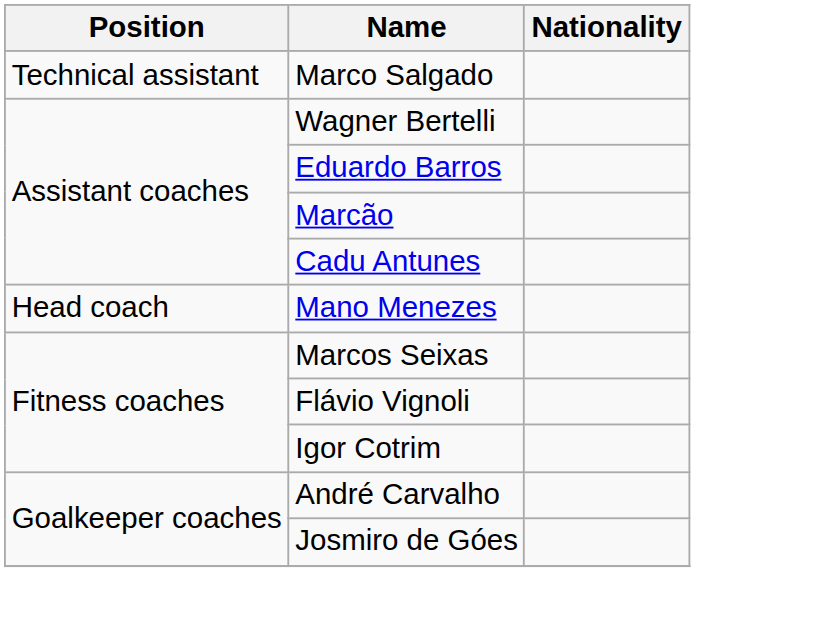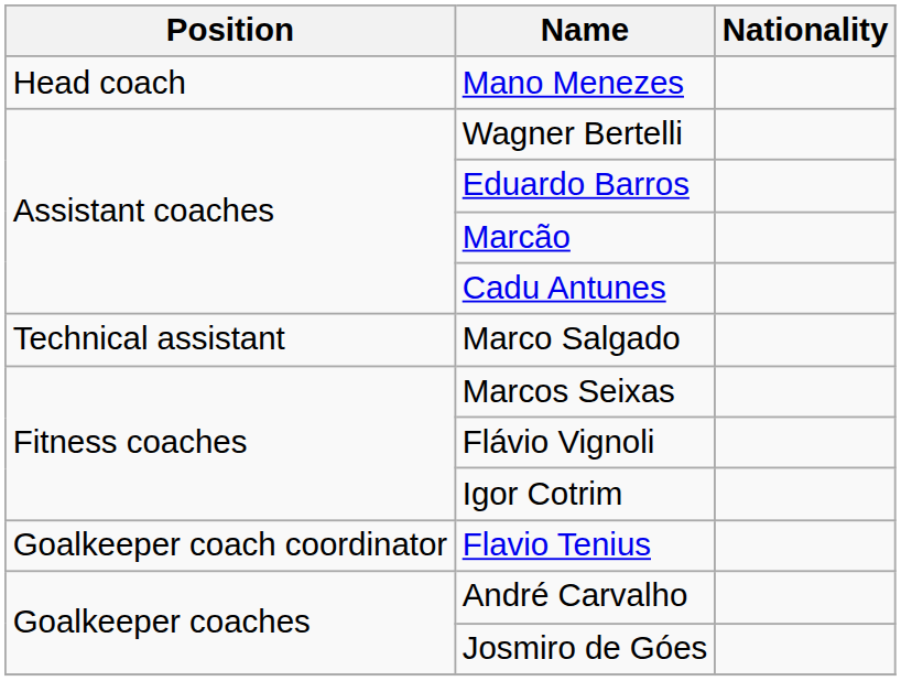 <table class="wikitable">
 <tr>
 <th>Position</th>
 <th>Name</th>
 <th>Nationality</th>
 </tr>
 <tr>
-<td>Technical assistant</td>
-<td>Marco Salgado</td>
+<td>Head coach</td>
+<td><a href='#'>Mano Menezes</a></td>
 <td></td>
 </tr>
 <tr>
 <td rowspan=4>Assistant coaches</td>
 <td>Wagner Bertelli</td>
 <td></td>
 </tr>
 <tr>
 <td><a href='#'>Eduardo Barros</a></td>
 <td></td>
 </tr>
 <tr>
 <td><a href='#'>Marcão</a></td>
 <td></td>
 </tr>
 <tr>
 <td><a href='#'>Cadu Antunes</a></td>
 <td></td>
 </tr>
 <tr>
-<td>Head coach</td>
-<td><a href='#'>Mano Menezes</a></td>
+<td>Technical assistant</td>
+<td>Marco Salgado</td>
 <td></td>
 </tr>
 <tr>
 <td rowspan=3>Fitness coaches</td>
 <td>Marcos Seixas</td>
 <td></td>
 </tr>
 <tr>
 <td>Flávio Vignoli</td>
 <td></td>
 </tr>
 <tr>
 <td>Igor Cotrim</td>
 <td></td>
 </tr>
 <tr>
+<td>Goalkeeper coach coordinator</td>
+<td><a href='#'>Flavio Tenius</a></td>
+<td></td>
+</tr>
+<tr>
 <td rowspan=2>Goalkeeper coaches</td>
 <td>André Carvalho</td>
 <td></td>
 </tr>
 <tr>
 <td>Josmiro de Góes</td>
 <td></td>
 </tr>
 <tr>
 </tr>
 </table>
